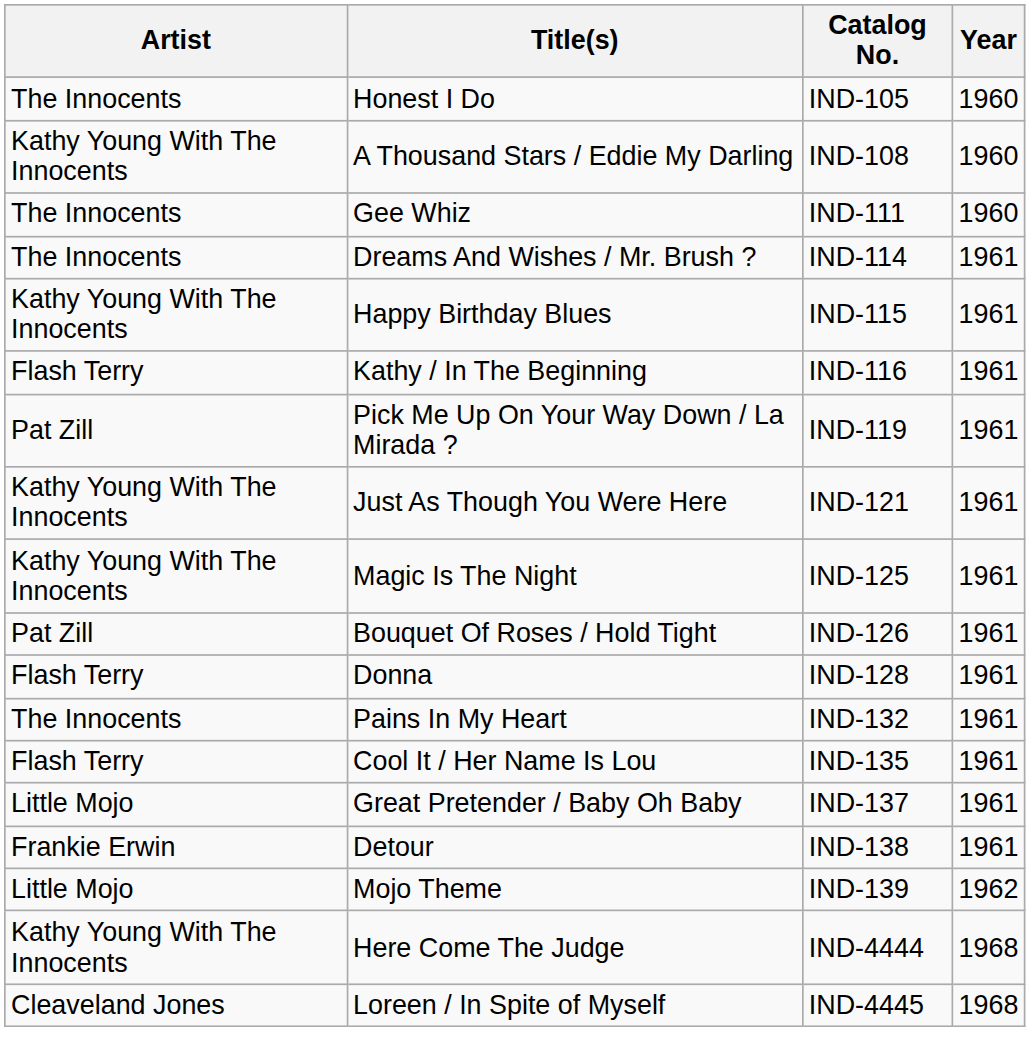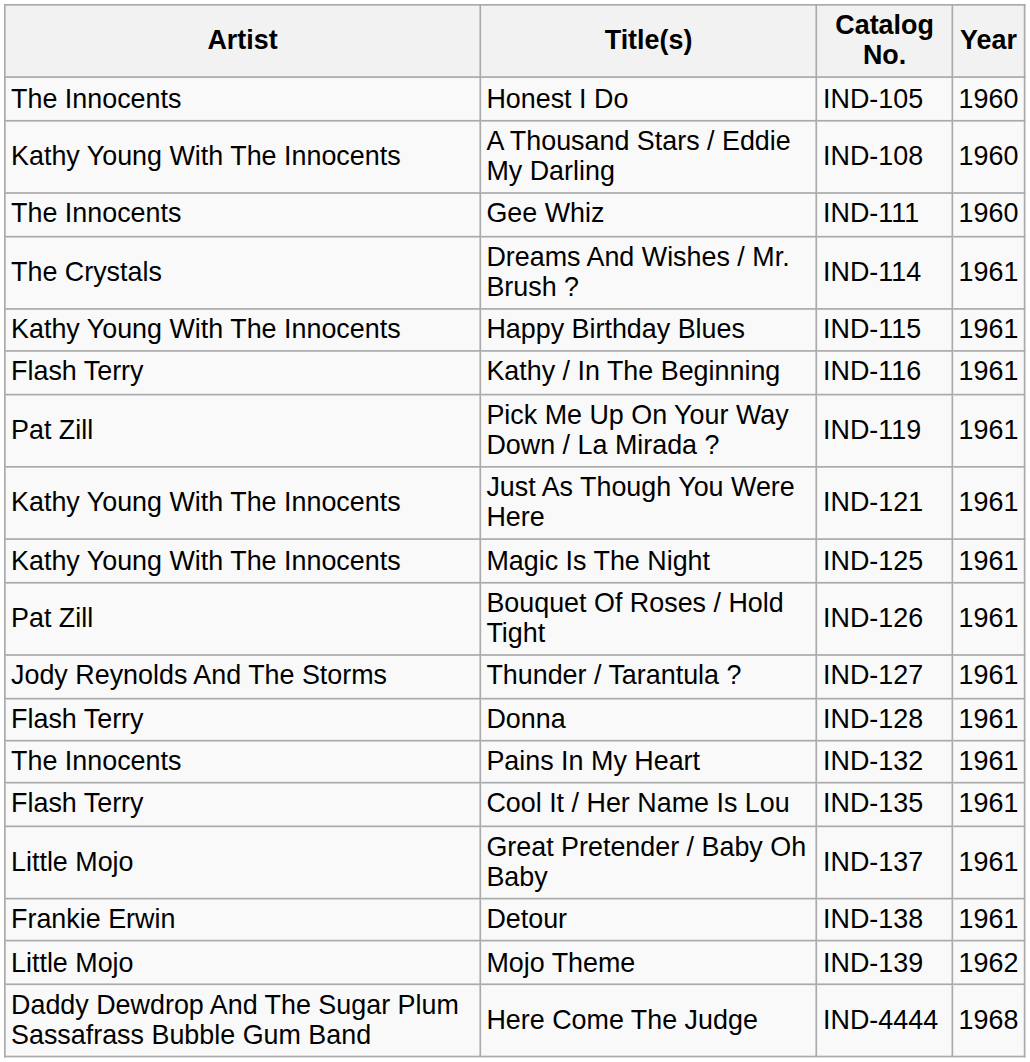 <table class="wikitable sortable">
 <tr>
 <th>Artist</th>
 <th>Title(s)</th>
 <th>Catalog No.</th>
 <th>Year</th>
 </tr>
 <tr>
 <td>The Innocents</td>
 <td>Honest I Do</td>
 <td>IND-105</td>
 <td>1960</td>
 </tr>
 <tr>
 <td>Kathy Young With The Innocents</td>
 <td>A Thousand Stars / Eddie My Darling</td>
 <td>IND-108</td>
 <td>1960</td>
 </tr>
 <tr>
 <td>The Innocents</td>
 <td>Gee Whiz</td>
 <td>IND-111</td>
 <td>1960</td>
 </tr>
 <tr>
-<td>The Innocents</td>
+<td>The Crystals</td>
 <td>Dreams And Wishes / Mr. Brush ?</td>
 <td>IND-114</td>
 <td>1961</td>
 </tr>
 <tr>
 <td>Kathy Young With The Innocents</td>
 <td>Happy Birthday Blues</td>
 <td>IND-115</td>
 <td>1961</td>
 </tr>
 <tr>
 <td>Flash Terry</td>
 <td>Kathy / In The Beginning</td>
 <td>IND-116</td>
 <td>1961</td>
 </tr>
 <tr>
 <td>Pat Zill</td>
 <td>Pick Me Up On Your Way Down / La Mirada ?</td>
 <td>IND-119</td>
 <td>1961</td>
 </tr>
 <tr>
 <td>Kathy Young With The Innocents</td>
 <td>Just As Though You Were Here</td>
 <td>IND-121</td>
 <td>1961</td>
 </tr>
 <tr>
 <td>Kathy Young With The Innocents</td>
 <td>Magic Is The Night</td>
 <td>IND-125</td>
 <td>1961</td>
 </tr>
 <tr>
 <td>Pat Zill</td>
 <td>Bouquet Of Roses / Hold Tight</td>
 <td>IND-126</td>
 <td>1961</td>
 </tr>
 <tr>
+<td>Jody Reynolds And The Storms</td>
+<td>Thunder / Tarantula ?</td>
+<td>IND-127</td>
+<td>1961</td>
+</tr>
+<tr>
 <td>Flash Terry</td>
 <td>Donna</td>
 <td>IND-128</td>
 <td>1961</td>
 </tr>
 <tr>
 <td>The Innocents</td>
 <td>Pains In My Heart</td>
 <td>IND-132</td>
 <td>1961</td>
 </tr>
 <tr>
 <td>Flash Terry</td>
 <td>Cool It / Her Name Is Lou</td>
 <td>IND-135</td>
 <td>1961</td>
 </tr>
 <tr>
 <td>Little Mojo</td>
 <td>Great Pretender / Baby Oh Baby</td>
 <td>IND-137</td>
 <td>1961</td>
 </tr>
 <tr>
 <td>Frankie Erwin</td>
 <td>Detour</td>
 <td>IND-138</td>
 <td>1961</td>
 </tr>
 <tr>
 <td>Little Mojo</td>
 <td>Mojo Theme</td>
 <td>IND-139</td>
 <td>1962</td>
 </tr>
 <tr>
-<td>Kathy Young With The Innocents</td>
+<td>Daddy Dewdrop And The Sugar Plum Sassafrass Bubble Gum Band</td>
 <td>Here Come The Judge</td>
 <td>IND-4444</td>
 <td>1968</td>
 </tr>
-<tr>
-<td>Cleaveland Jones</td>
-<td>Loreen / In Spite of Myself</td>
-<td>IND-4445</td>
-<td>1968</td>
-</tr>
 </table>
